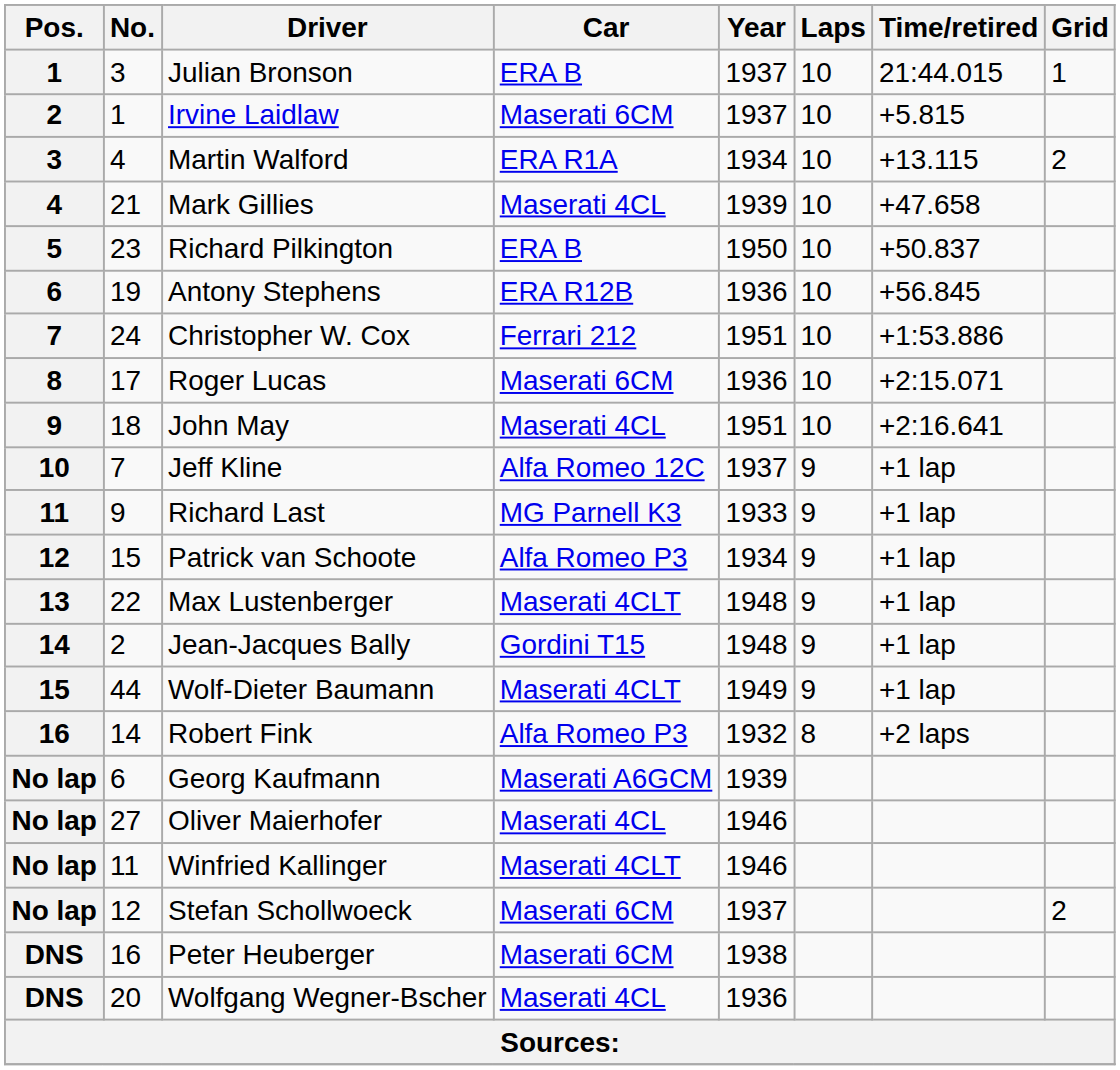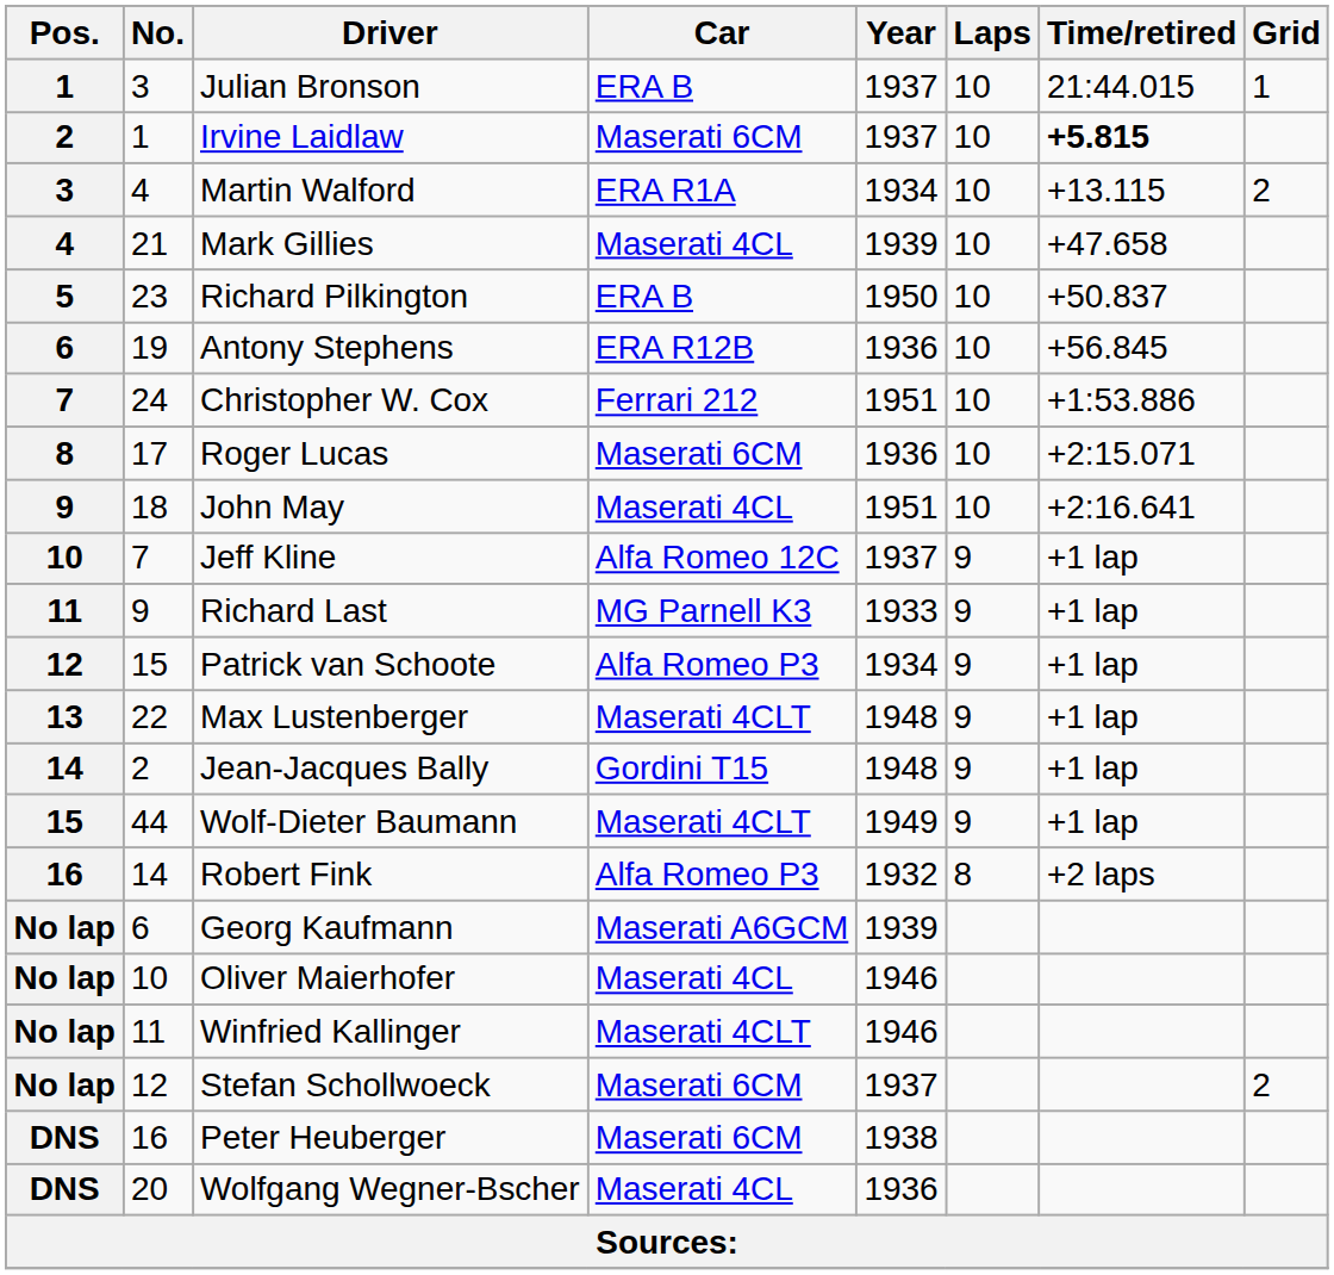 <table class="wikitable" style="font-size:90%">
 <tr>
 <th>Pos.</th>
 <th>No.</th>
 <th>Driver</th>
 <th>Car</th>
 <th>Year</th>
 <th>Laps</th>
 <th>Time/retired</th>
 <th>Grid</th>
 </tr>
 <tr>
 <th>1</th>
 <td>3</td>
 <td> Julian Bronson</td>
 <td><a href='#'>ERA B</a></td>
 <td>1937</td>
 <td>10</td>
 <td>21:44.015</td>
 <td>1</td>
 </tr>
 <tr>
 <th>2</th>
 <td>1</td>
 <td> <a href='#'>Irvine Laidlaw</a></td>
 <td><a href='#'>Maserati 6CM</a></td>
 <td>1937</td>
 <td>10</td>
-<td>+5.815</td>
+<td><strong>+5.815</strong></td>
 <td></td>
 </tr>
 <tr>
 <th>3</th>
 <td>4</td>
 <td> Martin Walford</td>
 <td><a href='#'>ERA R1A</a></td>
 <td>1934</td>
 <td>10</td>
 <td>+13.115</td>
 <td>2</td>
 </tr>
 <tr>
 <th>4</th>
 <td>21</td>
 <td> Mark Gillies</td>
 <td><a href='#'>Maserati 4CL</a></td>
 <td>1939</td>
 <td>10</td>
 <td>+47.658</td>
 <td></td>
 </tr>
 <tr>
 <th>5</th>
 <td>23</td>
 <td> Richard Pilkington</td>
 <td><a href='#'>ERA B</a></td>
 <td>1950</td>
 <td>10</td>
 <td>+50.837</td>
 <td></td>
 </tr>
 <tr>
 <th>6</th>
 <td>19</td>
 <td> Antony Stephens</td>
 <td><a href='#'>ERA R12B</a></td>
 <td>1936</td>
 <td>10</td>
 <td>+56.845</td>
 <td></td>
 </tr>
 <tr>
 <th>7</th>
 <td>24</td>
 <td> Christopher W. Cox</td>
 <td><a href='#'>Ferrari 212</a></td>
 <td>1951</td>
 <td>10</td>
 <td>+1:53.886</td>
 <td></td>
 </tr>
 <tr>
 <th>8</th>
 <td>17</td>
 <td> Roger Lucas</td>
 <td><a href='#'>Maserati 6CM</a></td>
 <td>1936</td>
 <td>10</td>
 <td>+2:15.071</td>
 <td></td>
 </tr>
 <tr>
 <th>9</th>
 <td>18</td>
 <td> John May</td>
 <td><a href='#'>Maserati 4CL</a></td>
 <td>1951</td>
 <td>10</td>
 <td>+2:16.641</td>
 <td></td>
 </tr>
 <tr>
 <th>10</th>
 <td>7</td>
 <td> Jeff Kline</td>
 <td><a href='#'>Alfa Romeo 12C</a></td>
 <td>1937</td>
 <td>9</td>
 <td>+1 lap</td>
 <td></td>
 </tr>
 <tr>
 <th>11</th>
 <td>9</td>
 <td> Richard Last</td>
 <td><a href='#'>MG Parnell K3</a></td>
 <td>1933</td>
 <td>9</td>
 <td>+1 lap</td>
 <td></td>
 </tr>
 <tr>
 <th>12</th>
 <td>15</td>
 <td> Patrick van Schoote</td>
 <td><a href='#'>Alfa Romeo P3</a></td>
 <td>1934</td>
 <td>9</td>
 <td>+1 lap</td>
 <td></td>
 </tr>
 <tr>
 <th>13</th>
 <td>22</td>
 <td> Max Lustenberger</td>
 <td><a href='#'>Maserati 4CLT</a></td>
 <td>1948</td>
 <td>9</td>
 <td>+1 lap</td>
 <td></td>
 </tr>
 <tr>
 <th>14</th>
 <td>2</td>
 <td> Jean-Jacques Bally</td>
 <td><a href='#'>Gordini T15</a></td>
 <td>1948</td>
 <td>9</td>
 <td>+1 lap</td>
 <td></td>
 </tr>
 <tr>
 <th>15</th>
 <td>44</td>
 <td> Wolf-Dieter Baumann</td>
 <td><a href='#'>Maserati 4CLT</a></td>
 <td>1949</td>
 <td>9</td>
 <td>+1 lap</td>
 <td></td>
 </tr>
 <tr>
 <th>16</th>
 <td>14</td>
 <td> Robert Fink</td>
 <td><a href='#'>Alfa Romeo P3</a></td>
 <td>1932</td>
 <td>8</td>
 <td>+2 laps</td>
 <td></td>
 </tr>
 <tr>
 <th>No lap</th>
 <td>6</td>
 <td> Georg Kaufmann</td>
 <td><a href='#'>Maserati A6GCM</a></td>
 <td>1939</td>
 <td></td>
 <td></td>
 <td></td>
 </tr>
 <tr>
 <th>No lap</th>
-<td>27</td>
+<td>10</td>
 <td> Oliver Maierhofer</td>
 <td><a href='#'>Maserati 4CL</a></td>
 <td>1946</td>
 <td></td>
 <td></td>
 <td></td>
 </tr>
 <tr>
 <th>No lap</th>
 <td>11</td>
 <td> Winfried Kallinger</td>
 <td><a href='#'>Maserati 4CLT</a></td>
 <td>1946</td>
 <td></td>
 <td></td>
 <td></td>
 </tr>
 <tr>
 <th>No lap</th>
 <td>12</td>
 <td> Stefan Schollwoeck</td>
 <td><a href='#'>Maserati 6CM</a></td>
 <td>1937</td>
 <td></td>
 <td></td>
 <td>2</td>
 </tr>
 <tr>
 <th>DNS</th>
 <td>16</td>
 <td> Peter Heuberger</td>
 <td><a href='#'>Maserati 6CM</a></td>
 <td>1938</td>
 <td></td>
 <td></td>
 <td></td>
 </tr>
 <tr>
 <th>DNS</th>
 <td>20</td>
 <td> Wolfgang Wegner-Bscher</td>
 <td><a href='#'>Maserati 4CL</a></td>
 <td>1936</td>
 <td></td>
 <td></td>
 <td></td>
 </tr>
 <tr style="background-color:#E5E4E2" align="center">
 <th colspan=8>Sources:</th>
 </tr>
 <tr>
 </tr>
 </table>
